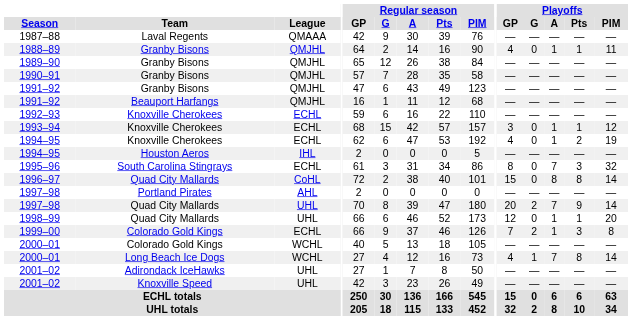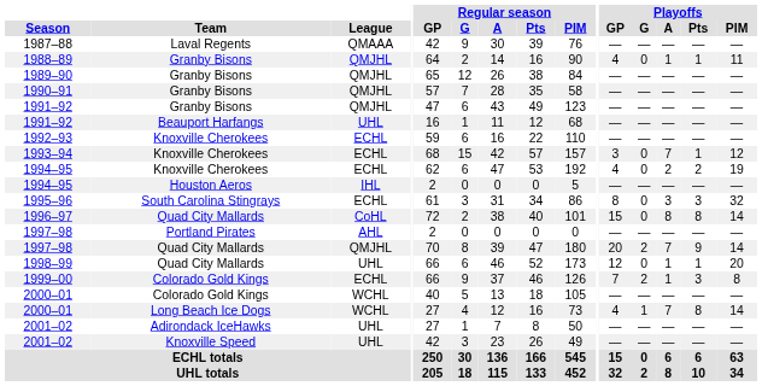 <table border="0" cellpadding="1" cellspacing="0" style="text-align:center; width:60em">
 <tr bgcolor="#e0e0e0">
 <th colspan="3" bgcolor="#ffffff"></th>
 <th rowspan="99" bgcolor="#ffffff"></th>
 <th colspan="5"><a href='#'>Regular season</a></th>
 <th rowspan="99" bgcolor="#ffffff"></th>
 <th colspan="5"><a href='#'>Playoffs</a></th>
 </tr>
 <tr bgcolor="#e0e0e0">
 <th><a href='#'>Season</a></th>
 <th>Team</th>
 <th>League</th>
 <th>GP</th>
 <th><a href='#'>G</a></th>
 <th><a href='#'>A</a></th>
 <th><a href='#'>Pts</a></th>
 <th><a href='#'>PIM</a></th>
 <th>GP</th>
 <th>G</th>
 <th>A</th>
 <th>Pts</th>
 <th>PIM</th>
 </tr>
 <tr>
 <td>1987–88</td>
 <td>Laval Regents</td>
 <td>QMAAA</td>
 <td>42</td>
 <td>9</td>
 <td>30</td>
 <td>39</td>
 <td>76</td>
 <td>—</td>
 <td>—</td>
 <td>—</td>
 <td>—</td>
 <td>—</td>
 </tr>
 <tr bgcolor="#f0f0f0">
 <td><a href='#'>1988–89</a></td>
 <td><a href='#'>Granby Bisons</a></td>
 <td><a href='#'>QMJHL</a></td>
 <td>64</td>
 <td>2</td>
 <td>14</td>
 <td>16</td>
 <td>90</td>
 <td>4</td>
 <td>0</td>
 <td>1</td>
 <td>1</td>
 <td>11</td>
 </tr>
 <tr>
 <td><a href='#'>1989–90</a></td>
 <td>Granby Bisons</td>
 <td>QMJHL</td>
 <td>65</td>
 <td>12</td>
 <td>26</td>
 <td>38</td>
 <td>84</td>
 <td>—</td>
 <td>—</td>
 <td>—</td>
 <td>—</td>
 <td>—</td>
 </tr>
 <tr bgcolor="#f0f0f0">
 <td><a href='#'>1990–91</a></td>
 <td>Granby Bisons</td>
 <td>QMJHL</td>
 <td>57</td>
 <td>7</td>
 <td>28</td>
 <td>35</td>
 <td>58</td>
 <td>—</td>
 <td>—</td>
 <td>—</td>
 <td>—</td>
 <td>—</td>
 </tr>
 <tr>
 <td><a href='#'>1991–92</a></td>
 <td>Granby Bisons</td>
 <td>QMJHL</td>
 <td>47</td>
 <td>6</td>
 <td>43</td>
 <td>49</td>
 <td>123</td>
 <td>—</td>
 <td>—</td>
 <td>—</td>
 <td>—</td>
 <td>—</td>
 </tr>
 <tr bgcolor="#f0f0f0">
 <td><a href='#'>1991–92</a></td>
 <td><a href='#'>Beauport Harfangs</a></td>
-<td>QMJHL</td>
+<td><a href='#'>UHL</a></td>
 <td>16</td>
 <td>1</td>
 <td>11</td>
 <td>12</td>
 <td>68</td>
 <td>—</td>
 <td>—</td>
 <td>—</td>
 <td>—</td>
 <td>—</td>
 </tr>
 <tr>
 <td><a href='#'>1992–93</a></td>
 <td><a href='#'>Knoxville Cherokees</a></td>
 <td><a href='#'>ECHL</a></td>
 <td>59</td>
 <td>6</td>
 <td>16</td>
 <td>22</td>
 <td>110</td>
 <td>—</td>
 <td>—</td>
 <td>—</td>
 <td>—</td>
 <td>—</td>
 </tr>
 <tr bgcolor="#f0f0f0">
 <td><a href='#'>1993–94</a></td>
 <td>Knoxville Cherokees</td>
 <td>ECHL</td>
 <td>68</td>
 <td>15</td>
 <td>42</td>
 <td>57</td>
 <td>157</td>
 <td>3</td>
 <td>0</td>
-<td>1</td>
+<td>7</td>
 <td>1</td>
 <td>12</td>
 </tr>
 <tr>
 <td><a href='#'>1994–95</a></td>
 <td>Knoxville Cherokees</td>
 <td>ECHL</td>
 <td>62</td>
 <td>6</td>
 <td>47</td>
 <td>53</td>
 <td>192</td>
 <td>4</td>
 <td>0</td>
-<td>1</td>
+<td>2</td>
 <td>2</td>
 <td>19</td>
 </tr>
 <tr bgcolor="#f0f0f0">
 <td><a href='#'>1994–95</a></td>
 <td><a href='#'>Houston Aeros</a></td>
 <td><a href='#'>IHL</a></td>
 <td>2</td>
 <td>0</td>
 <td>0</td>
 <td>0</td>
 <td>5</td>
 <td>—</td>
 <td>—</td>
 <td>—</td>
 <td>—</td>
 <td>—</td>
 </tr>
 <tr>
 <td><a href='#'>1995–96</a></td>
 <td><a href='#'>South Carolina Stingrays</a></td>
 <td>ECHL</td>
 <td>61</td>
 <td>3</td>
 <td>31</td>
 <td>34</td>
 <td>86</td>
 <td>8</td>
 <td>0</td>
-<td>7</td>
+<td>3</td>
 <td>3</td>
 <td>32</td>
 </tr>
 <tr bgcolor="#f0f0f0">
 <td><a href='#'>1996–97</a></td>
 <td><a href='#'>Quad City Mallards</a></td>
 <td><a href='#'>CoHL</a></td>
 <td>72</td>
 <td>2</td>
 <td>38</td>
 <td>40</td>
 <td>101</td>
 <td>15</td>
 <td>0</td>
 <td>8</td>
 <td>8</td>
 <td>14</td>
 </tr>
 <tr>
 <td><a href='#'>1997–98</a></td>
 <td><a href='#'>Portland Pirates</a></td>
 <td><a href='#'>AHL</a></td>
 <td>2</td>
 <td>0</td>
 <td>0</td>
 <td>0</td>
 <td>0</td>
 <td>—</td>
 <td>—</td>
 <td>—</td>
 <td>—</td>
 <td>—</td>
 </tr>
 <tr bgcolor="#f0f0f0">
 <td><a href='#'>1997–98</a></td>
 <td>Quad City Mallards</td>
-<td><a href='#'>UHL</a></td>
+<td>QMJHL</td>
 <td>70</td>
 <td>8</td>
 <td>39</td>
 <td>47</td>
 <td>180</td>
 <td>20</td>
 <td>2</td>
 <td>7</td>
 <td>9</td>
 <td>14</td>
 </tr>
 <tr>
 <td><a href='#'>1998–99</a></td>
 <td>Quad City Mallards</td>
 <td>UHL</td>
 <td>66</td>
 <td>6</td>
 <td>46</td>
 <td>52</td>
 <td>173</td>
 <td>12</td>
 <td>0</td>
 <td>1</td>
 <td>1</td>
 <td>20</td>
 </tr>
 <tr bgcolor="#f0f0f0">
 <td><a href='#'>1999–00</a></td>
 <td><a href='#'>Colorado Gold Kings</a></td>
 <td>ECHL</td>
 <td>66</td>
 <td>9</td>
 <td>37</td>
 <td>46</td>
 <td>126</td>
 <td>7</td>
 <td>2</td>
 <td>1</td>
 <td>3</td>
 <td>8</td>
 </tr>
 <tr>
 <td><a href='#'>2000–01</a></td>
 <td>Colorado Gold Kings</td>
 <td>WCHL</td>
 <td>40</td>
 <td>5</td>
 <td>13</td>
 <td>18</td>
 <td>105</td>
 <td>—</td>
 <td>—</td>
 <td>—</td>
 <td>—</td>
 <td>—</td>
 </tr>
 <tr bgcolor="#f0f0f0">
 <td><a href='#'>2000–01</a></td>
 <td><a href='#'>Long Beach Ice Dogs</a></td>
 <td>WCHL</td>
 <td>27</td>
 <td>4</td>
 <td>12</td>
 <td>16</td>
 <td>73</td>
 <td>4</td>
 <td>1</td>
 <td>7</td>
 <td>8</td>
 <td>14</td>
 </tr>
 <tr>
 <td><a href='#'>2001–02</a></td>
 <td><a href='#'>Adirondack IceHawks</a></td>
 <td>UHL</td>
 <td>27</td>
 <td>1</td>
 <td>7</td>
 <td>8</td>
 <td>50</td>
 <td>—</td>
 <td>—</td>
 <td>—</td>
 <td>—</td>
 <td>—</td>
 </tr>
 <tr bgcolor="#f0f0f0">
 <td><a href='#'>2001–02</a></td>
 <td><a href='#'>Knoxville Speed</a></td>
 <td>UHL</td>
 <td>42</td>
 <td>3</td>
 <td>23</td>
 <td>26</td>
 <td>49</td>
 <td>—</td>
 <td>—</td>
 <td>—</td>
 <td>—</td>
 <td>—</td>
 </tr>
 <tr>
 </tr>
 <tr ALIGN="center" bgcolor="#e0e0e0">
 <th colspan="3">ECHL totals</th>
 <th ALIGN="center">250</th>
 <th ALIGN="center">30</th>
 <th ALIGN="center">136</th>
 <th ALIGN="center">166</th>
 <th ALIGN="center">545</th>
 <th ALIGN="center">15</th>
 <th ALIGN="center">0</th>
 <th ALIGN="center">6</th>
 <th ALIGN="center">6</th>
 <th ALIGN="center">63</th>
 </tr>
 <tr>
 </tr>
 <tr ALIGN="center" bgcolor="#e0e0e0">
 <th colspan="3">UHL totals</th>
 <th ALIGN="center">205</th>
 <th ALIGN="center">18</th>
 <th ALIGN="center">115</th>
 <th ALIGN="center">133</th>
 <th ALIGN="center">452</th>
 <th ALIGN="center">32</th>
 <th ALIGN="center">2</th>
 <th ALIGN="center">8</th>
 <th ALIGN="center">10</th>
 <th ALIGN="center">34</th>
 </tr>
 </table>
